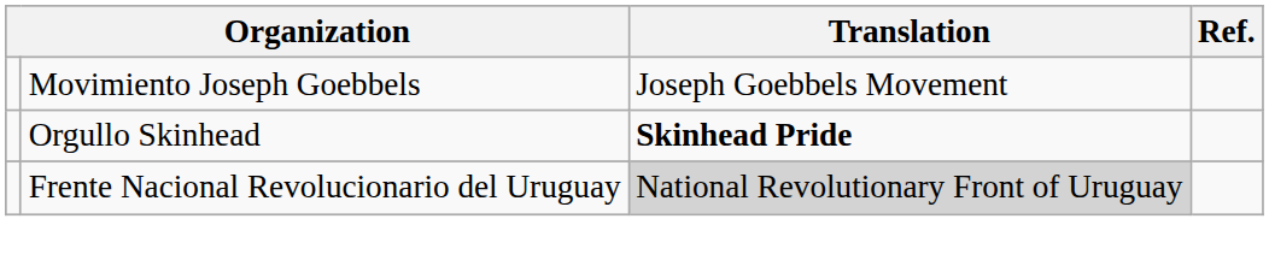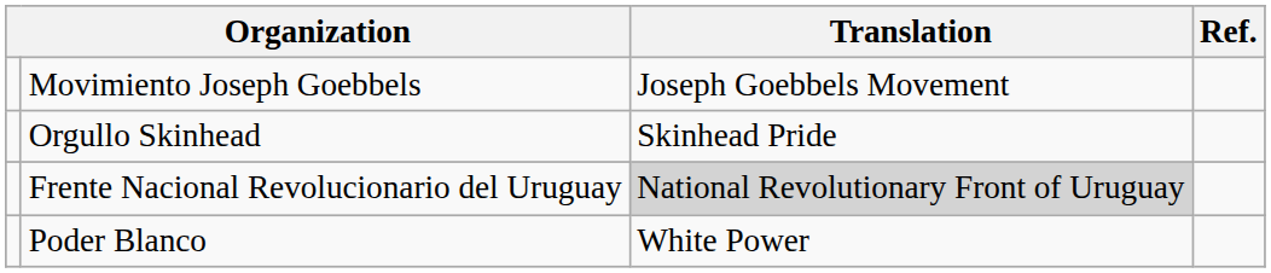 <table class="wikitable">
 <tr>
 <th colspan="2">Organization</th>
 <th>Translation</th>
 <th>Ref.</th>
 </tr>
 <tr>
 <td></td>
 <td>Movimiento Joseph Goebbels</td>
 <td>Joseph Goebbels Movement</td>
 <td></td>
 </tr>
 <tr>
 <td></td>
 <td>Orgullo Skinhead</td>
-<td><strong>Skinhead Pride</strong></td>
+<td>Skinhead Pride</td>
 <td></td>
 </tr>
 <tr>
 <td></td>
 <td>Frente Nacional Revolucionario del Uruguay</td>
 <td style="background: lightgrey;">National Revolutionary Front of Uruguay</td>
 <td></td>
 </tr>
+<tr>
+<td></td>
+<td>Poder Blanco</td>
+<td>White Power</td>
+<td></td>
+</tr>
 </table>
